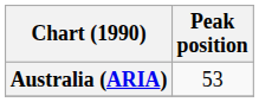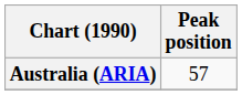 <table class="wikitable sortable plainrowheaders" style="text-align:center">
 <tr>
 <th scope="col">Chart (1990)</th>
 <th scope="col">Peak<br>position</th>
 </tr>
 <tr>
 <th scope="row">Australia (<a href='#'>ARIA</a>)</th>
-<td>53</td>
+<td>57</td>
 </tr>
 <tr>
 </tr>
 <tr>
 </tr>
 <tr>
 </tr>
 <tr>
 </tr>
 <tr>
 </tr>
 <tr>
 </tr>
 <tr>
 </tr>
 <tr>
 </tr>
 </table>
